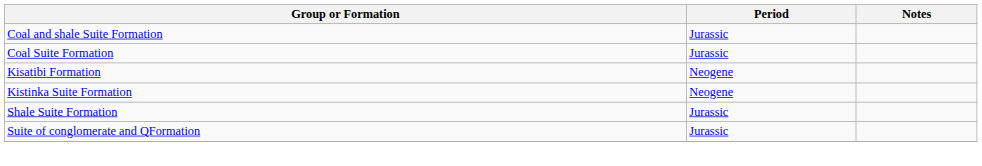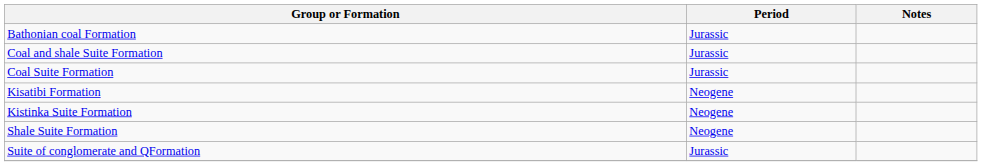 <table class="wikitable sortable" style="width: 100%;">
 <tr>
 <th>Group or Formation</th>
 <th>Period</th>
 <th class="unsortable">Notes</th>
+</tr>
+<tr>
+<td><a href='#'>Bathonian coal Formation</a></td>
+<td><a href='#'>Jurassic</a></td>
+<td></td>
 </tr>
 <tr>
 <td><a href='#'>Coal and shale Suite Formation</a></td>
 <td><a href='#'>Jurassic</a></td>
 <td></td>
 </tr>
 <tr>
 <td><a href='#'>Coal Suite Formation</a></td>
 <td><a href='#'>Jurassic</a></td>
 <td></td>
 </tr>
 <tr>
 <td><a href='#'>Kisatibi Formation</a></td>
 <td><a href='#'>Neogene</a></td>
 <td></td>
 </tr>
 <tr>
 <td><a href='#'>Kistinka Suite Formation</a></td>
 <td><a href='#'>Neogene</a></td>
 <td></td>
 </tr>
 <tr>
 <td><a href='#'>Shale Suite Formation</a></td>
-<td><a href='#'>Jurassic</a></td>
+<td><a href='#'>Neogene</a></td>
 <td></td>
 </tr>
 <tr>
 <td><a href='#'>Suite of conglomerate and QFormation</a></td>
 <td><a href='#'>Jurassic</a></td>
 <td></td>
 </tr>
 <tr>
 </tr>
 </table>
